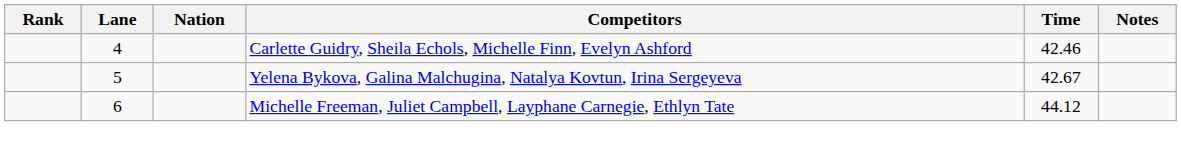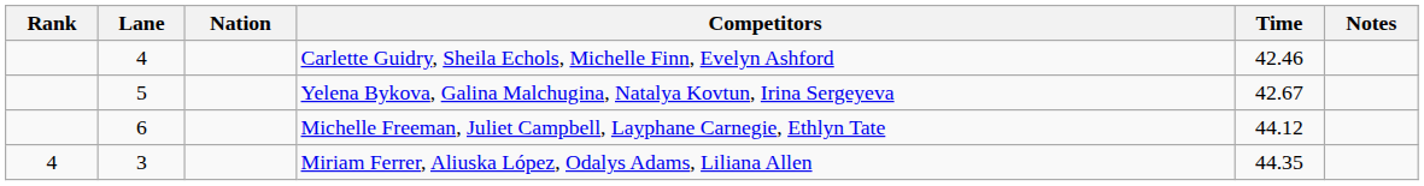 <table class="wikitable sortable" width=80% style="text-align:center; font-size:95%">
 <tr>
 <th>Rank</th>
 <th>Lane</th>
 <th>Nation</th>
 <th>Competitors</th>
 <th>Time</th>
 <th>Notes</th>
 </tr>
 <tr>
 <td></td>
 <td>4</td>
 <td align=left></td>
 <td align=left><a href='#'>Carlette Guidry</a>, <a href='#'>Sheila Echols</a>, <a href='#'>Michelle Finn</a>, <a href='#'>Evelyn Ashford</a></td>
 <td>42.46</td>
 <td></td>
 </tr>
 <tr>
 <td></td>
 <td>5</td>
 <td align=left></td>
 <td align=left><a href='#'>Yelena Bykova</a>, <a href='#'>Galina Malchugina</a>, <a href='#'>Natalya Kovtun</a>, <a href='#'>Irina Sergeyeva</a></td>
 <td>42.67</td>
 <td></td>
 </tr>
 <tr>
 <td></td>
 <td>6</td>
 <td align=left></td>
 <td align=left><a href='#'>Michelle Freeman</a>, <a href='#'>Juliet Campbell</a>, <a href='#'>Layphane Carnegie</a>, <a href='#'>Ethlyn Tate</a></td>
 <td>44.12</td>
 <td></td>
 </tr>
+<tr>
+<td>4</td>
+<td>3</td>
+<td align=left></td>
+<td align=left><a href='#'>Miriam Ferrer</a>, <a href='#'>Aliuska López</a>, <a href='#'>Odalys Adams</a>, <a href='#'>Liliana Allen</a></td>
+<td>44.35</td>
+<td></td>
+</tr>
 </table>
